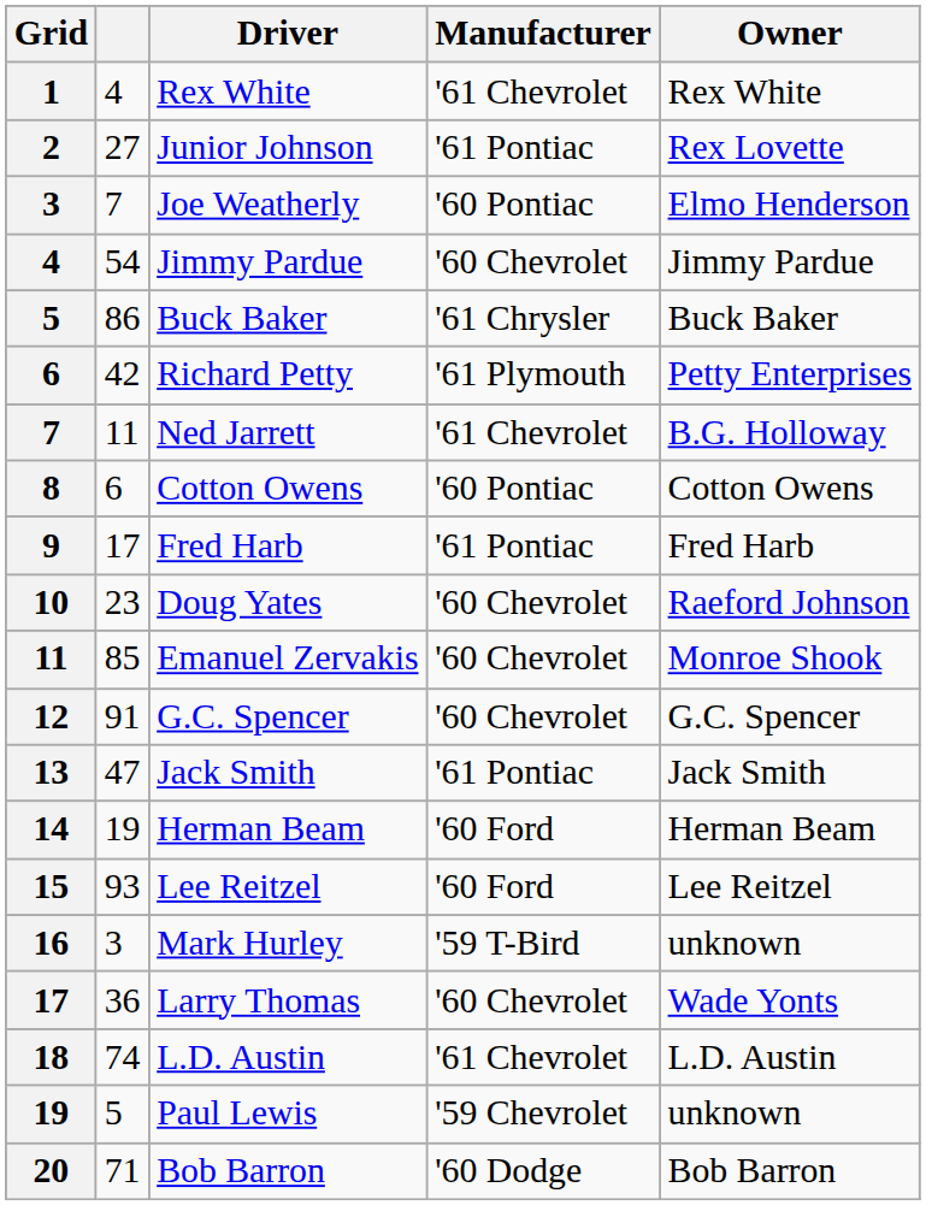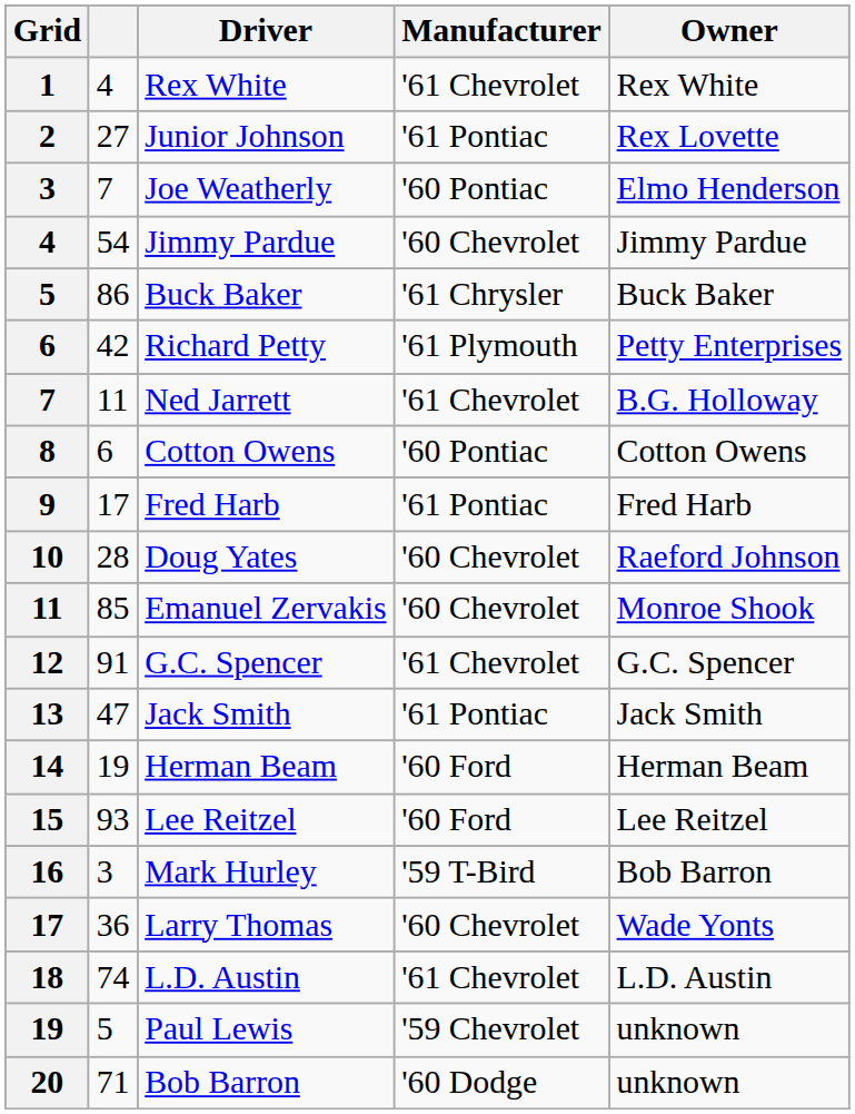 <table class="wikitable">
 <tr>
 <th>Grid</th>
 <th></th>
 <th>Driver</th>
 <th>Manufacturer</th>
 <th>Owner</th>
 </tr>
 <tr>
 <th>1</th>
 <td>4</td>
 <td><a href='#'>Rex White</a></td>
 <td>'61 Chevrolet</td>
 <td>Rex White</td>
 </tr>
 <tr>
 <th>2</th>
 <td>27</td>
 <td><a href='#'>Junior Johnson</a></td>
 <td>'61 Pontiac</td>
 <td><a href='#'>Rex Lovette</a></td>
 </tr>
 <tr>
 <th>3</th>
 <td>7</td>
 <td><a href='#'>Joe Weatherly</a></td>
 <td>'60 Pontiac</td>
 <td><a href='#'>Elmo Henderson</a></td>
 </tr>
 <tr>
 <th>4</th>
 <td>54</td>
 <td><a href='#'>Jimmy Pardue</a></td>
 <td>'60 Chevrolet</td>
 <td>Jimmy Pardue</td>
 </tr>
 <tr>
 <th>5</th>
 <td>86</td>
 <td><a href='#'>Buck Baker</a></td>
 <td>'61 Chrysler</td>
 <td>Buck Baker</td>
 </tr>
 <tr>
 <th>6</th>
 <td>42</td>
 <td><a href='#'>Richard Petty</a></td>
 <td>'61 Plymouth</td>
 <td><a href='#'>Petty Enterprises</a></td>
 </tr>
 <tr>
 <th>7</th>
 <td>11</td>
 <td><a href='#'>Ned Jarrett</a></td>
 <td>'61 Chevrolet</td>
 <td><a href='#'>B.G. Holloway</a></td>
 </tr>
 <tr>
 <th>8</th>
 <td>6</td>
 <td><a href='#'>Cotton Owens</a></td>
 <td>'60 Pontiac</td>
 <td>Cotton Owens</td>
 </tr>
 <tr>
 <th>9</th>
 <td>17</td>
 <td><a href='#'>Fred Harb</a></td>
 <td>'61 Pontiac</td>
 <td>Fred Harb</td>
 </tr>
 <tr>
 <th>10</th>
-<td>23</td>
+<td>28</td>
 <td><a href='#'>Doug Yates</a></td>
 <td>'60 Chevrolet</td>
 <td><a href='#'>Raeford Johnson</a></td>
 </tr>
 <tr>
 <th>11</th>
 <td>85</td>
 <td><a href='#'>Emanuel Zervakis</a></td>
 <td>'60 Chevrolet</td>
 <td><a href='#'>Monroe Shook</a></td>
 </tr>
 <tr>
 <th>12</th>
 <td>91</td>
 <td><a href='#'>G.C. Spencer</a></td>
-<td>'60 Chevrolet</td>
+<td>'61 Chevrolet</td>
 <td>G.C. Spencer</td>
 </tr>
 <tr>
 <th>13</th>
 <td>47</td>
 <td><a href='#'>Jack Smith</a></td>
 <td>'61 Pontiac</td>
 <td>Jack Smith</td>
 </tr>
 <tr>
 <th>14</th>
 <td>19</td>
 <td><a href='#'>Herman Beam</a></td>
 <td>'60 Ford</td>
 <td>Herman Beam</td>
 </tr>
 <tr>
 <th>15</th>
 <td>93</td>
 <td><a href='#'>Lee Reitzel</a></td>
 <td>'60 Ford</td>
 <td>Lee Reitzel</td>
 </tr>
 <tr>
 <th>16</th>
 <td>3</td>
 <td><a href='#'>Mark Hurley</a></td>
 <td>'59 T-Bird</td>
-<td>unknown</td>
+<td>Bob Barron</td>
 </tr>
 <tr>
 <th>17</th>
 <td>36</td>
 <td><a href='#'>Larry Thomas</a></td>
 <td>'60 Chevrolet</td>
 <td><a href='#'>Wade Yonts</a></td>
 </tr>
 <tr>
 <th>18</th>
 <td>74</td>
 <td><a href='#'>L.D. Austin</a></td>
 <td>'61 Chevrolet</td>
 <td>L.D. Austin</td>
 </tr>
 <tr>
 <th>19</th>
 <td>5</td>
 <td><a href='#'>Paul Lewis</a></td>
 <td>'59 Chevrolet</td>
 <td>unknown</td>
 </tr>
 <tr>
 <th>20</th>
 <td>71</td>
 <td><a href='#'>Bob Barron</a></td>
 <td>'60 Dodge</td>
-<td>Bob Barron</td>
+<td>unknown</td>
 </tr>
 </table>
